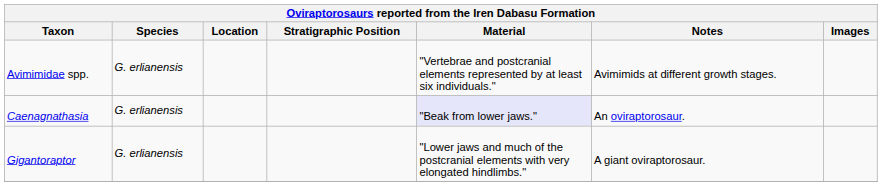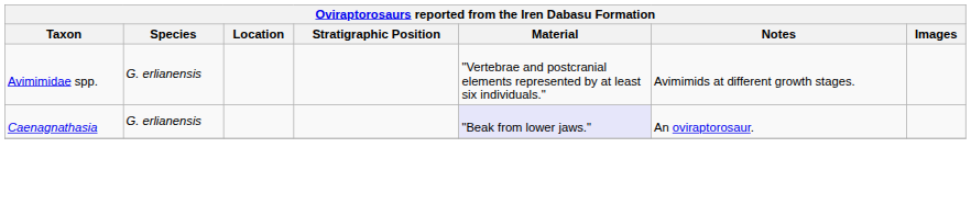 <table class="wikitable" align="center">
 <tr>
 <th colspan="7" align="center"><strong><a href='#'>Oviraptorosaurs</a></strong> reported from the Iren Dabasu Formation</th>
 </tr>
 <tr>
 <th>Taxon</th>
 <th>Species</th>
 <th>Location</th>
 <th>Stratigraphic Position</th>
 <th width="20%">Material</th>
 <th>Notes</th>
 <th>Images</th>
 </tr>
 <tr>
 <td><br><a href='#'>Avimimidae</a> spp.</td>
 <td><em>G. erlianensis</em></td>
 <td></td>
 <td></td>
 <td><br>"Vertebrae and postcranial elements represented by at least six individuals."</td>
 <td><br>Avimimids at different growth stages.</td>
 <td></td>
 </tr>
 <tr>
 <td><br><em><a href='#'>Caenagnathasia</a></em></td>
 <td><em>G. erlianensis</em></td>
 <td></td>
 <td></td>
 <td style="background: lavender;"><br>"Beak from lower jaws."</td>
 <td><br>An <a href='#'>oviraptorosaur</a>.</td>
 <td></td>
 </tr>
 <tr>
-<td><br><em><a href='#'>Gigantoraptor</a></em></td>
-<td><em>G. erlianensis</em></td>
-<td></td>
-<td></td>
-<td><br>"Lower jaws and much of the postcranial elements with very elongated hindlimbs."</td>
-<td><br>A giant oviraptorosaur.</td>
-<td></td>
-</tr>
-<tr>
 </tr>
 </table>
